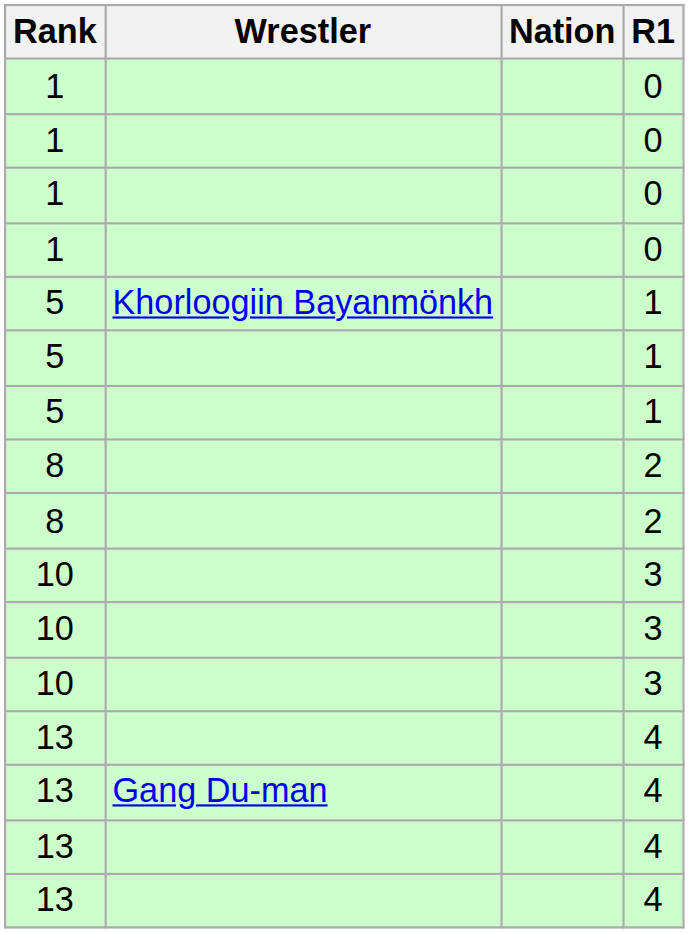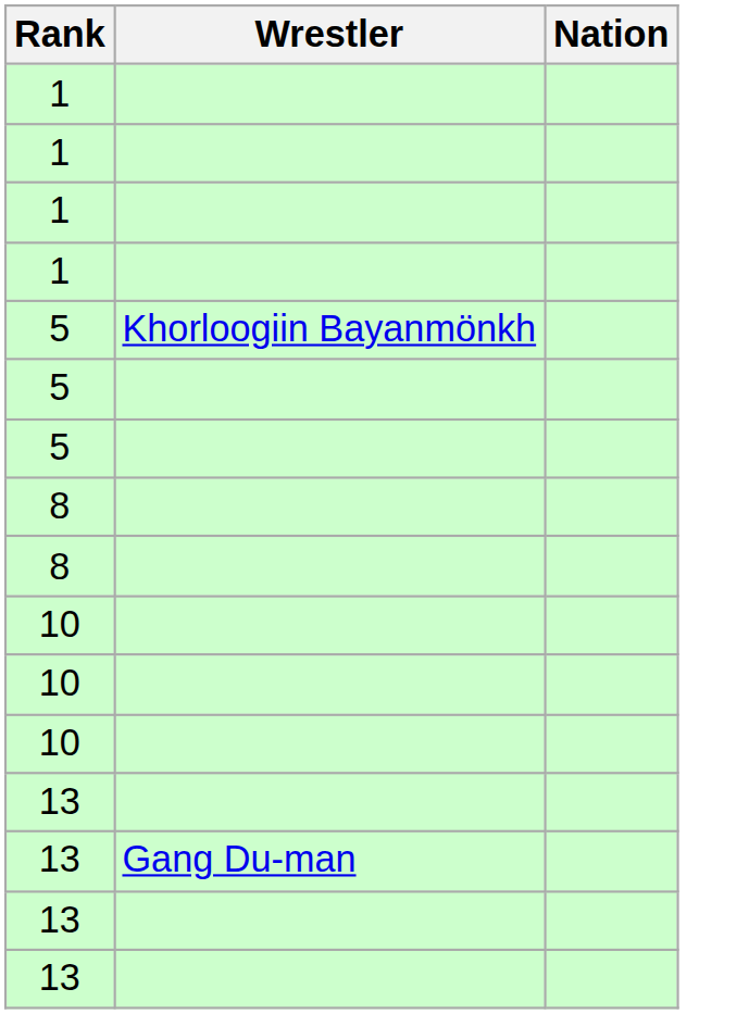 <table class="wikitable sortable" style="text-align:center;">
 <tr>
 <th>Rank</th>
 <th>Wrestler</th>
 <th>Nation</th>
-<th>R1</th>
 </tr>
 <tr style="background:#cfc;">
 <td>1</td>
 <td align=left></td>
 <td align=left></td>
-<td>0</td>
 </tr>
 <tr style="background:#cfc;">
 <td>1</td>
 <td align=left></td>
 <td align=left></td>
-<td>0</td>
 </tr>
 <tr style="background:#cfc;">
 <td>1</td>
 <td align=left></td>
 <td align=left></td>
-<td>0</td>
 </tr>
 <tr style="background:#cfc;">
 <td>1</td>
 <td align=left></td>
 <td align=left></td>
-<td>0</td>
 </tr>
 <tr style="background:#cfc;">
 <td>5</td>
 <td align=left><a href='#'>Khorloogiin Bayanmönkh</a></td>
 <td align=left></td>
-<td>1</td>
 </tr>
 <tr style="background:#cfc;">
 <td>5</td>
 <td align=left></td>
 <td align=left></td>
-<td>1</td>
 </tr>
 <tr style="background:#cfc;">
 <td>5</td>
 <td align=left></td>
 <td align=left></td>
-<td>1</td>
 </tr>
 <tr style="background:#cfc;">
 <td>8</td>
 <td align=left></td>
 <td align=left></td>
-<td>2</td>
 </tr>
 <tr style="background:#cfc;">
 <td>8</td>
 <td align=left></td>
 <td align=left></td>
-<td>2</td>
 </tr>
 <tr style="background:#cfc;">
 <td>10</td>
 <td align=left></td>
 <td align=left></td>
-<td>3</td>
 </tr>
 <tr style="background:#cfc;">
 <td>10</td>
 <td align=left></td>
 <td align=left></td>
-<td>3</td>
 </tr>
 <tr style="background:#cfc;">
 <td>10</td>
 <td align=left></td>
 <td align=left></td>
-<td>3</td>
 </tr>
 <tr style="background:#cfc;">
 <td>13</td>
 <td align=left></td>
 <td align=left></td>
-<td>4</td>
 </tr>
 <tr style="background:#cfc;">
 <td>13</td>
 <td align=left><a href='#'>Gang Du-man</a></td>
 <td align=left></td>
-<td>4</td>
 </tr>
 <tr style="background:#cfc;">
 <td>13</td>
 <td align=left></td>
 <td align=left></td>
-<td>4</td>
 </tr>
 <tr style="background:#cfc;">
 <td>13</td>
 <td align=left></td>
 <td align=left></td>
-<td>4</td>
 </tr>
 </table>
